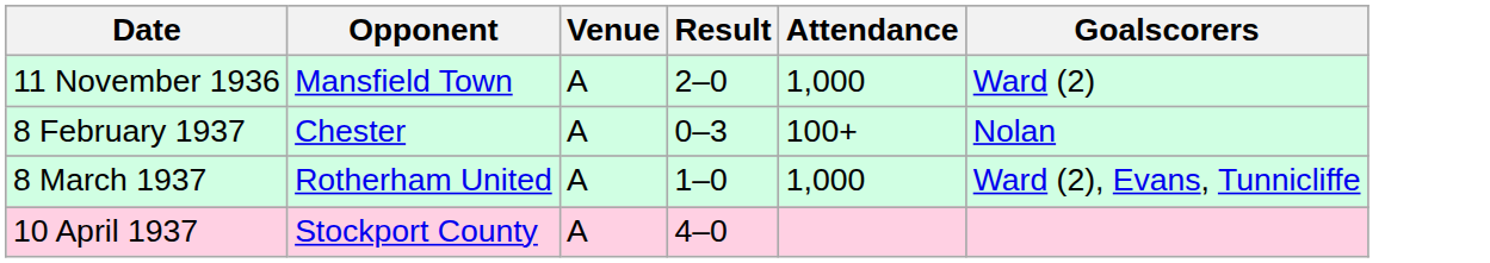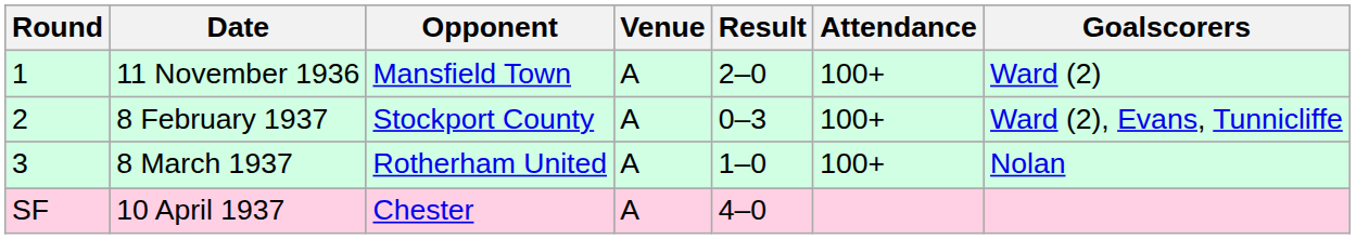 <table class="wikitable">
 <tr>
+<th>Round</th>
 <th>Date</th>
 <th>Opponent</th>
 <th>Venue</th>
 <th>Result</th>
 <th>Attendance</th>
 <th>Goalscorers</th>
 </tr>
 <tr style="background-color: #d0ffe3;">
+<td>1</td>
 <td>11 November 1936</td>
 <td><a href='#'>Mansfield Town</a></td>
 <td>A</td>
 <td>2–0</td>
-<td>1,000</td>
+<td>100+</td>
 <td><a href='#'>Ward</a> (2)</td>
 </tr>
 <tr style="background-color: #d0ffe3;">
+<td>2</td>
 <td>8 February 1937</td>
-<td><a href='#'>Chester</a></td>
+<td><a href='#'>Stockport County</a></td>
 <td>A</td>
 <td>0–3</td>
 <td>100+</td>
-<td><a href='#'>Nolan</a></td>
+<td><a href='#'>Ward</a> (2), <a href='#'>Evans</a>, <a href='#'>Tunnicliffe</a></td>
 </tr>
 <tr style="background-color: #d0ffe3;">
+<td>3</td>
 <td>8 March 1937</td>
 <td><a href='#'>Rotherham United</a></td>
 <td>A</td>
 <td>1–0</td>
-<td>1,000</td>
-<td><a href='#'>Ward</a> (2), <a href='#'>Evans</a>, <a href='#'>Tunnicliffe</a></td>
+<td>100+</td>
+<td><a href='#'>Nolan</a></td>
 </tr>
 <tr style="background-color: #ffd0e3;">
+<td>SF</td>
 <td>10 April 1937</td>
-<td><a href='#'>Stockport County</a></td>
+<td><a href='#'>Chester</a></td>
 <td>A</td>
 <td>4–0</td>
 <td></td>
 <td></td>
 </tr>
 </table>
